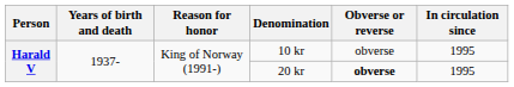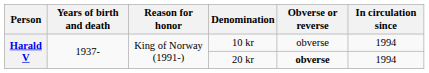 <table class="wikitable" style="font-size:95%; text-align:center;">
 <tr>
 <th>Person</th>
 <th>Years of birth and death</th>
 <th>Reason for honor</th>
 <th>Denomination</th>
 <th>Obverse or reverse</th>
 <th>In circulation since</th>
 </tr>
 <tr>
 <th rowspan="2"><a href='#'>Harald V</a></th>
 <td rowspan="2">1937-</td>
 <td rowspan="2">King of Norway (1991-)</td>
 <td>10 kr</td>
 <td>obverse</td>
-<td>1995</td>
+<td>1994</td>
 </tr>
 <tr>
 <td>20 kr</td>
 <td><strong>obverse</strong></td>
-<td>1995</td>
+<td>1994</td>
 </tr>
 </table>
